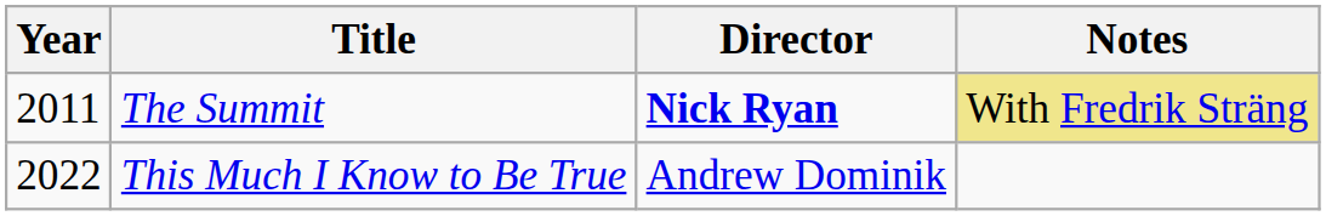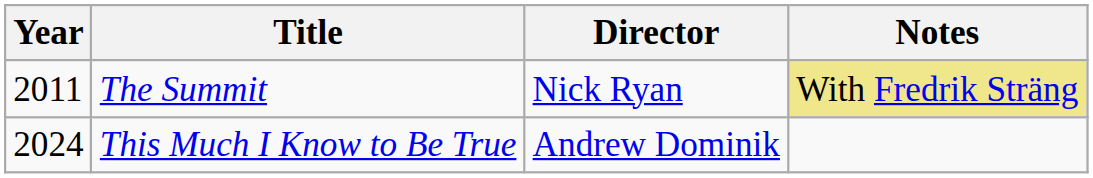 <table class="wikitable">
 <tr>
 <th>Year</th>
 <th>Title</th>
 <th>Director</th>
 <th>Notes</th>
 </tr>
 <tr>
 <td>2011</td>
 <td><em><a href='#'>The Summit</a></em></td>
-<td><strong><a href='#'>Nick Ryan</a></strong></td>
+<td><a href='#'>Nick Ryan</a></td>
 <td style="background: khaki;">With <a href='#'>Fredrik Sträng</a></td>
 </tr>
 <tr>
-<td>2022</td>
+<td>2024</td>
 <td><em><a href='#'>This Much I Know to Be True</a></em></td>
 <td><a href='#'>Andrew Dominik</a></td>
 <td></td>
 </tr>
 </table>
